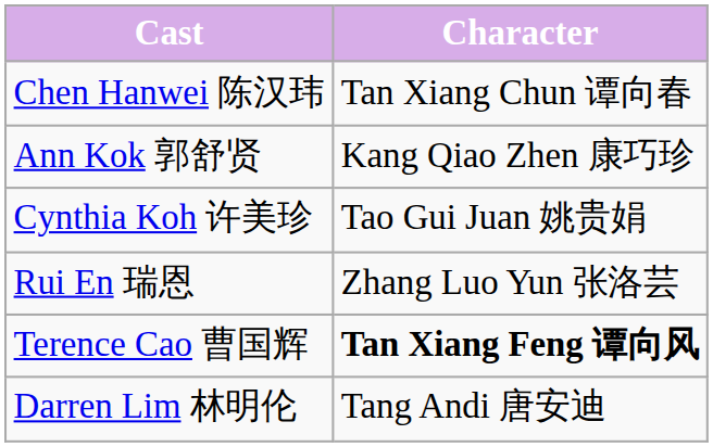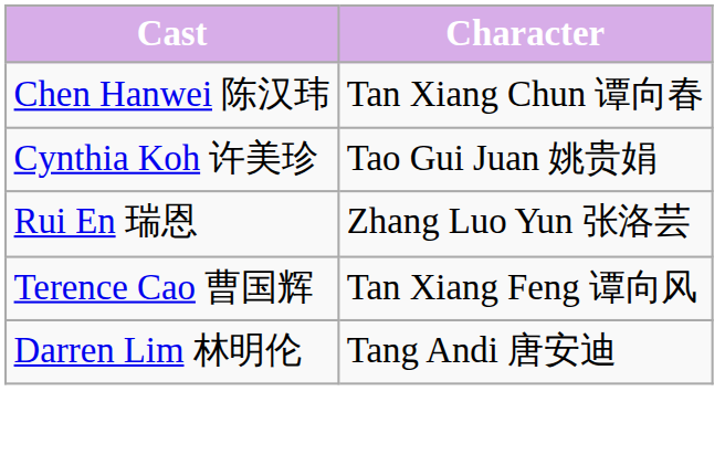 <table class="wikitable">
 <tr>
 <th style="background:#d7ade8; color:white">Cast</th>
 <th style="background:#d7ade8; color:white">Character</th>
 </tr>
 <tr>
 <td><a href='#'>Chen Hanwei</a> 陈汉玮</td>
 <td>Tan Xiang Chun 谭向春</td>
-</tr>
-<tr>
-<td><a href='#'>Ann Kok</a> 郭舒贤</td>
-<td>Kang Qiao Zhen 康巧珍</td>
 </tr>
 <tr>
 <td><a href='#'>Cynthia Koh</a> 许美珍</td>
 <td>Tao Gui Juan 姚贵娟</td>
 </tr>
 <tr>
 <td><a href='#'>Rui En</a> 瑞恩</td>
 <td>Zhang Luo Yun 张洛芸</td>
 </tr>
 <tr>
 <td><a href='#'>Terence Cao</a> 曹国辉</td>
-<td><strong>Tan Xiang Feng 谭向风</strong></td>
+<td>Tan Xiang Feng 谭向风</td>
 </tr>
 <tr>
 <td><a href='#'>Darren Lim</a> 林明伦</td>
 <td>Tang Andi 唐安迪</td>
 </tr>
 </table>
